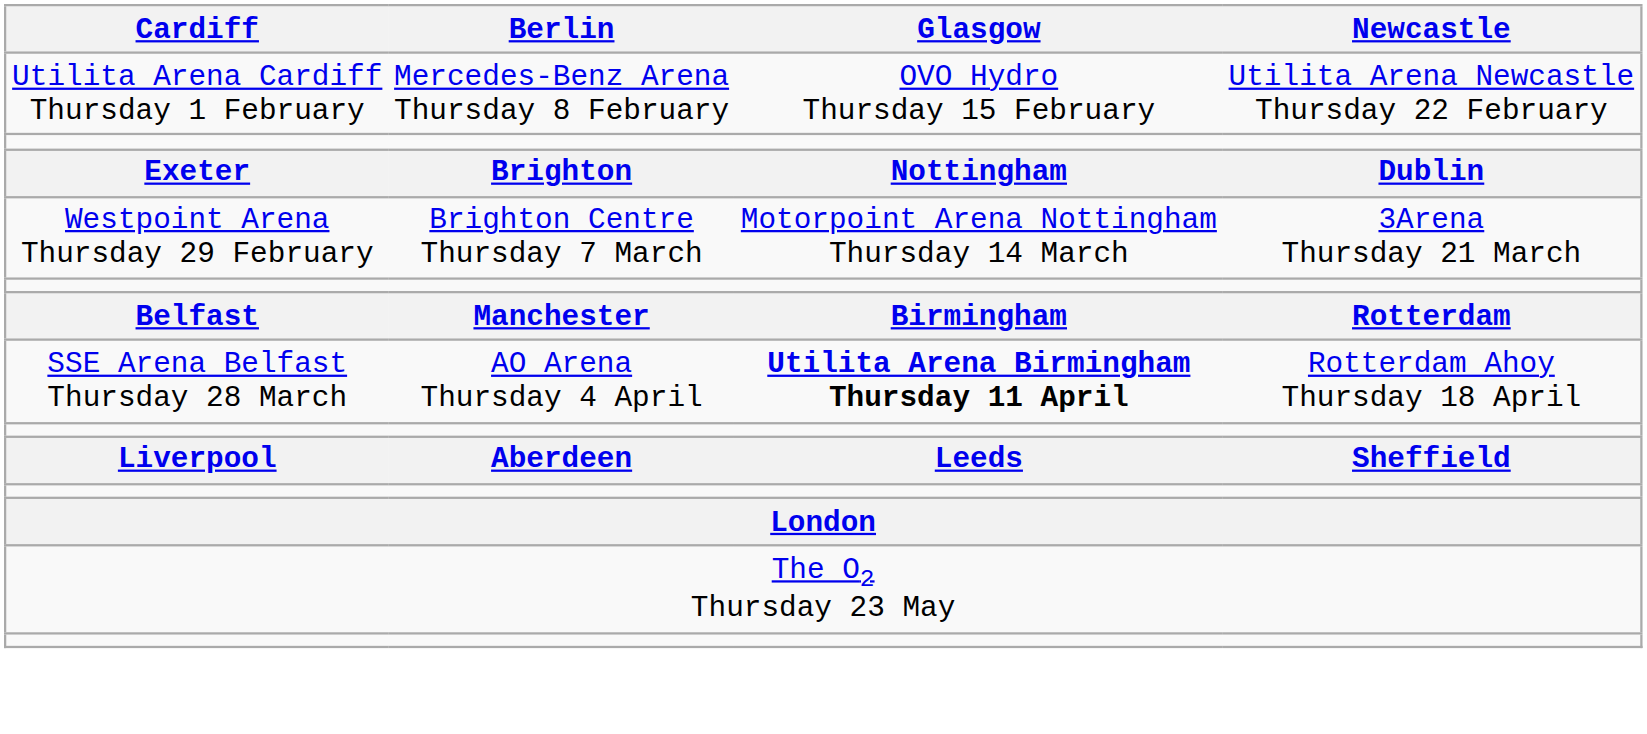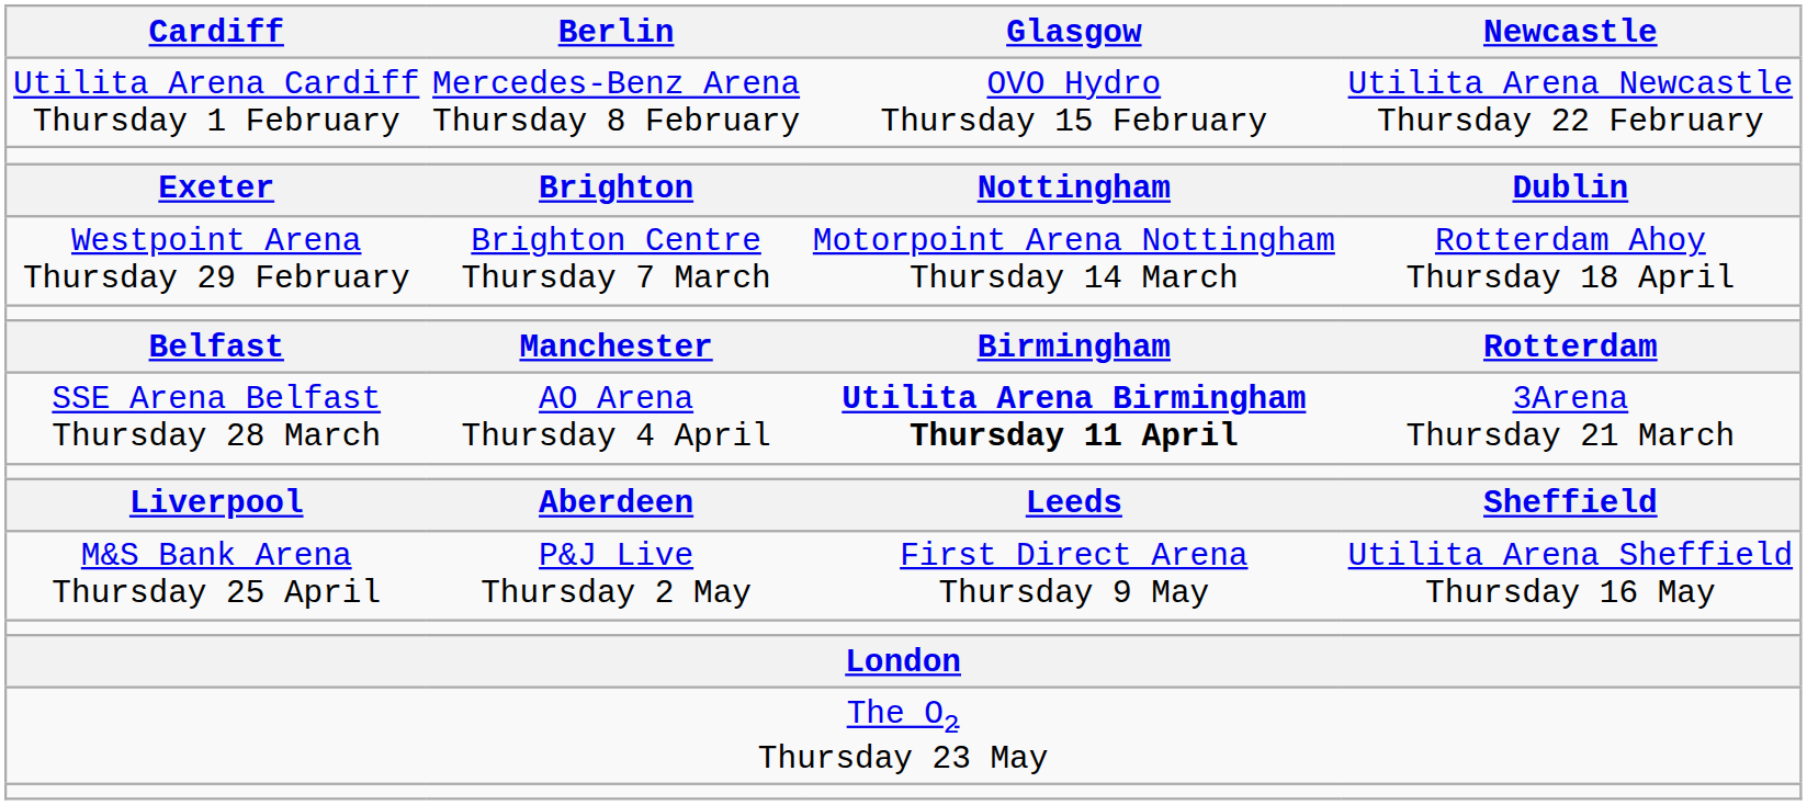 <table class="wikitable" style="text-align:center;">
 <tr>
 <th style="border-left:none; border-right:none;"> <a href='#'>Cardiff</a></th>
 <th style="border-left:none; border-right:none;"> <a href='#'>Berlin</a></th>
 <th style="border-left:none; border-right:none;"> <a href='#'>Glasgow</a></th>
 <th style="border-left:none; border-right:none;"> <a href='#'>Newcastle</a></th>
 </tr>
 <tr>
 <td style="border-left:none; border-right:none;"><a href='#'>Utilita Arena Cardiff</a><br>Thursday 1 February</td>
 <td style="border-left:none; border-right:none;"><a href='#'>Mercedes-Benz Arena</a><br>Thursday 8 February</td>
 <td style="border-left:none; border-right:none;"><a href='#'>OVO Hydro</a><br>Thursday 15 February</td>
 <td style="border-left:none; border-right:none;"><a href='#'>Utilita Arena Newcastle</a><br>Thursday 22 February</td>
 </tr>
 <tr>
 <td style="border:none;"></td>
 <td style="border:none;"></td>
 <td style="border:none;"></td>
 <td style="border:none;"></td>
 </tr>
 <tr>
 <th style="border-left:none; border-right:none;"> <a href='#'>Exeter</a></th>
 <th style="border-left:none; border-right:none;"> <a href='#'>Brighton</a></th>
 <th style="border-left:none; border-right:none;"> <a href='#'>Nottingham</a></th>
 <th style="border-left:none; border-right:none;"> <a href='#'>Dublin</a></th>
 </tr>
 <tr>
 <td style="border-left:none; border-right:none;"><a href='#'>Westpoint Arena</a><br>Thursday 29 February</td>
 <td style="border-left:none; border-right:none;"><a href='#'>Brighton Centre</a><br>Thursday 7 March</td>
 <td style="border-left:none; border-right:none;"><a href='#'>Motorpoint Arena Nottingham</a><br>Thursday 14 March</td>
-<td style="border-left:none; border-right:none;"><a href='#'>3Arena</a><br>Thursday 21 March</td>
+<td style="border-left:none; border-right:none;"><a href='#'>Rotterdam Ahoy</a><br>Thursday 18 April</td>
 </tr>
 <tr>
 <td style="border:none;"></td>
 <td style="border:none;"></td>
 <td style="border:none;"></td>
 <td style="border:none;"></td>
 </tr>
 <tr>
 <th style="border-left:none; border-right:none;"> <a href='#'>Belfast</a></th>
 <th style="border-left:none; border-right:none;"> <a href='#'>Manchester</a></th>
 <th style="border-left:none; border-right:none;"> <a href='#'>Birmingham</a></th>
 <th style="border-left:none; border-right:none;"> <a href='#'>Rotterdam</a></th>
 </tr>
 <tr>
 <td style="border-left:none; border-right:none;"><a href='#'>SSE Arena Belfast</a><br>Thursday 28 March</td>
 <td style="border-left:none; border-right:none;"><a href='#'>AO Arena</a><br>Thursday 4 April</td>
 <td style="border-left:none; border-right:none;"><strong><a href='#'>Utilita Arena Birmingham</a><br>Thursday 11 April</strong></td>
-<td style="border-left:none; border-right:none;"><a href='#'>Rotterdam Ahoy</a><br>Thursday 18 April</td>
+<td style="border-left:none; border-right:none;"><a href='#'>3Arena</a><br>Thursday 21 March</td>
 </tr>
 <tr>
 <td style="border:none;"></td>
 <td style="border:none;"></td>
 <td style="border:none;"></td>
 <td style="border:none;"></td>
 </tr>
 <tr>
 <th style="border-left:none; border-right:none;"> <a href='#'>Liverpool</a></th>
 <th style="border-left:none; border-right:none;"> <a href='#'>Aberdeen</a></th>
 <th style="border-left:none; border-right:none;"> <a href='#'>Leeds</a></th>
 <th style="border-left:none; border-right:none;"> <a href='#'>Sheffield</a></th>
+</tr>
+<tr>
+<td style="border-left:none; border-right:none;"><a href='#'>M&S Bank Arena</a><br>Thursday 25 April</td>
+<td style="border-left:none; border-right:none;"><a href='#'>P&J Live</a><br>Thursday 2 May</td>
+<td style="border-left:none; border-right:none;"><a href='#'>First Direct Arena</a><br>Thursday 9 May</td>
+<td style="border-left:none; border-right:none;"><a href='#'>Utilita Arena Sheffield</a><br>Thursday 16 May</td>
 </tr>
 <tr>
 <td style="border:none;"></td>
 <td style="border:none;"></td>
 <td style="border:none;"></td>
 <td style="border:none;"></td>
 </tr>
 <tr>
 <th style="border-left:none; border-right:none;" colspan=4> <a href='#'>London</a></th>
 </tr>
 <tr>
 <td style="border-left:none; border-right:none;" colspan=4><a href='#'>The O<sub>2</sub></a><br>Thursday 23 May</td>
 </tr>
 <tr>
 <td style="border:none;" colspan=4></td>
 </tr>
 </table>
